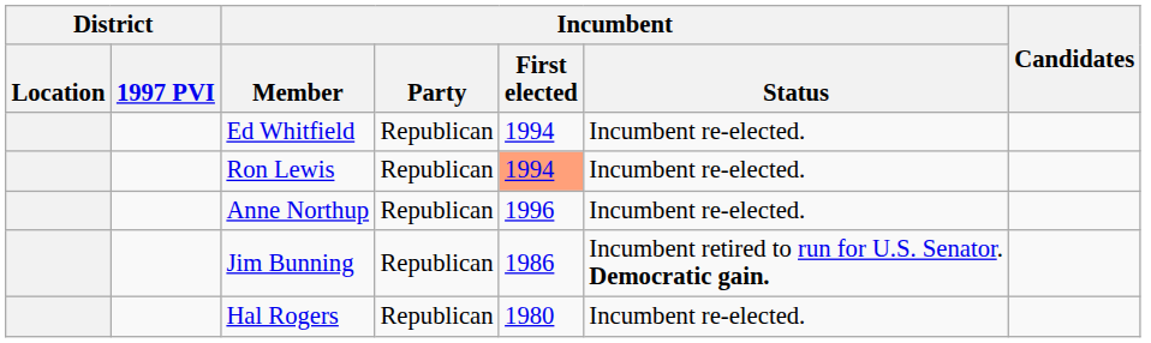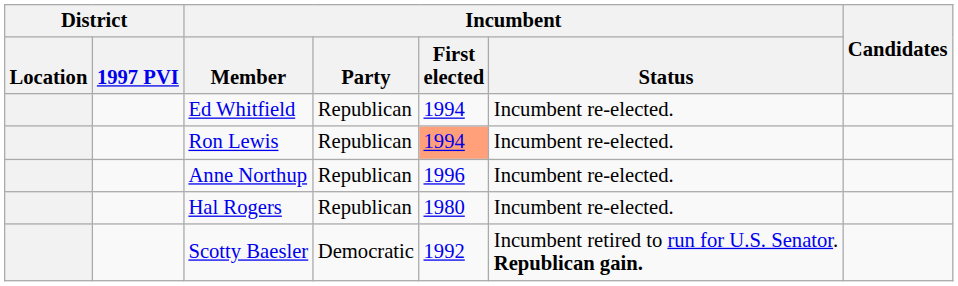 <table class="wikitable sortable">
 <tr>
 <th colspan=2>District</th>
 <th colspan=4>Incumbent</th>
 <th rowspan=2 class="unsortable">Candidates</th>
 </tr>
 <tr valign=bottom>
 <th>Location</th>
 <th><a href='#'>1997 PVI</a></th>
 <th>Member</th>
 <th>Party</th>
 <th>First<br>elected</th>
 <th>Status</th>
 </tr>
 <tr>
 <th></th>
 <td></td>
 <td><a href='#'>Ed Whitfield</a></td>
 <td>Republican</td>
 <td><a href='#'>1994</a></td>
 <td>Incumbent re-elected.</td>
 <td nowrap></td>
 </tr>
 <tr>
 <th></th>
 <td></td>
 <td><a href='#'>Ron Lewis</a></td>
 <td>Republican</td>
 <td style="background: lightsalmon;"><a href='#'>1994</a></td>
 <td>Incumbent re-elected.</td>
 <td nowrap></td>
 </tr>
 <tr>
 <th></th>
 <td></td>
 <td><a href='#'>Anne Northup</a></td>
 <td>Republican</td>
 <td><a href='#'>1996</a></td>
 <td>Incumbent re-elected.</td>
 <td nowrap></td>
 </tr>
 <tr>
 <th></th>
 <td></td>
-<td><a href='#'>Jim Bunning</a></td>
-<td>Republican</td>
-<td><a href='#'>1986</a></td>
-<td>Incumbent retired to <a href='#'>run for U.S. Senator</a>.<br><strong>Democratic gain.</strong></td>
-<td nowrap></td>
-</tr>
-<tr>
-<th></th>
-<td></td>
 <td><a href='#'>Hal Rogers</a></td>
 <td>Republican</td>
 <td><a href='#'>1980</a></td>
 <td>Incumbent re-elected.</td>
 <td nowrap></td>
 </tr>
+<tr>
+<th></th>
+<td></td>
+<td><a href='#'>Scotty Baesler</a></td>
+<td>Democratic</td>
+<td><a href='#'>1992</a></td>
+<td>Incumbent retired to <a href='#'>run for U.S. Senator</a>.<br><strong>Republican gain.</strong></td>
+<td nowrap></td>
+</tr>
 </table>
